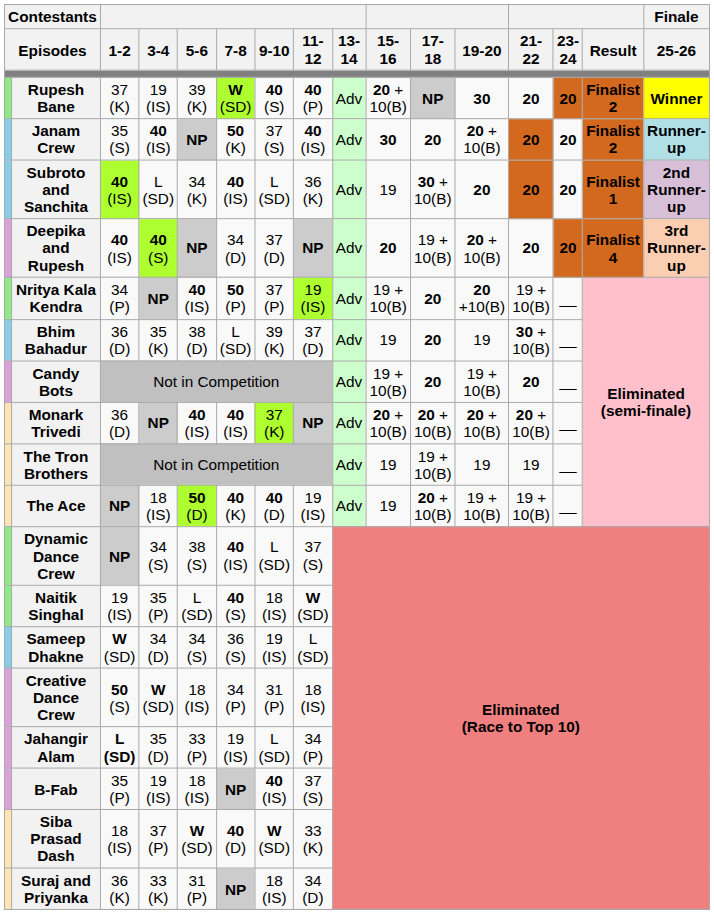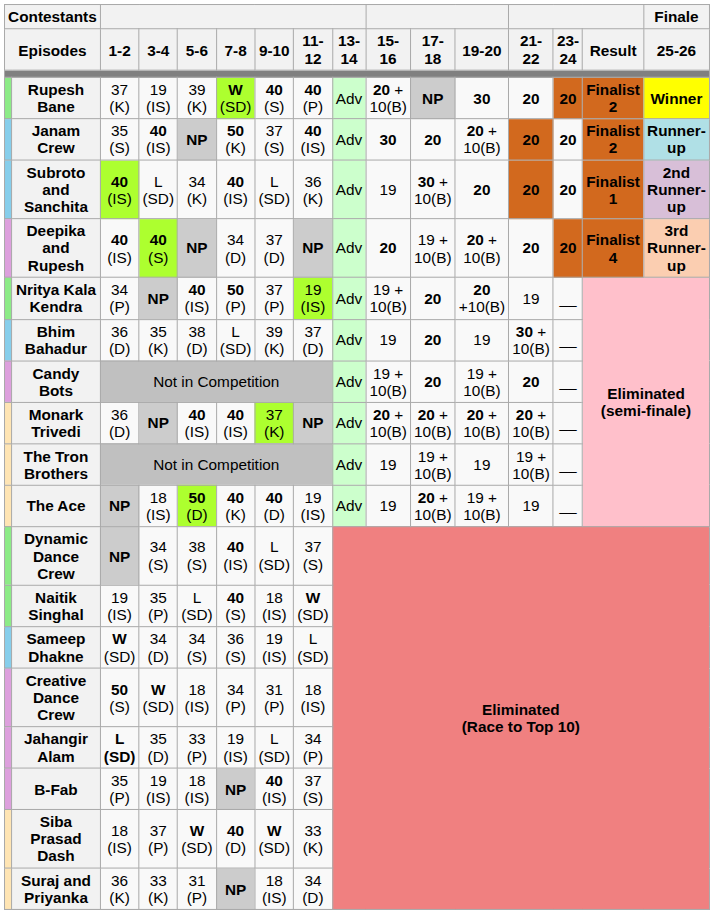 <table class="wikitable"  style="text-align:center; font-size:95%; width:55%;">
 <tr>
 </tr>
 <tr>
 <th colspan="2">Contestants</th>
 <th colspan="7"></th>
 <th colspan="3"></th>
 <th colspan="3"></th>
 <th>Finale</th>
 </tr>
 <tr>
 <th style="width:10%;" colspan="2">Episodes</th>
 <th style="width:10%;">1-2</th>
 <th style="width:10%;">3-4</th>
 <th style="width:10%;">5-6</th>
 <th style="width:10%;">7-8</th>
 <th style="width:10%;">9-10</th>
 <th style="width:10%;">11-12</th>
 <th style="width:10%;">13-14</th>
 <th style="width:10%;">15-16</th>
 <th style="width:10%;">17-18</th>
 <th style="width:10%;">19-20</th>
 <th style="width:10%;">21-22</th>
 <th style="width:10%;">23-24</th>
 <th style="width:10%;"><strong> Result</strong></th>
 <th style="width:10%;">25-26</th>
 </tr>
 <tr>
 <th colspan="16" style="background:gray;"></th>
 </tr>
 <tr>
 <th style="background:#8deb87;"></th>
 <th>Rupesh Bane</th>
 <td>37 (K)</td>
 <td style="background:#;">19 (IS)</td>
 <td style="background:#;">39 (K)</td>
 <td style="background:#adff2f"><strong>W</strong>  (SD)</td>
 <td style="background:#;"><strong>40</strong> (S)</td>
 <td style="background:#;"><strong>40</strong> (P)</td>
 <td style="background:#cfc;">Adv</td>
 <td style="background:#;"><strong>20</strong> + 10(B)</td>
 <td style="background:#ccc"><strong>NP</strong></td>
 <td style="background:#;"><strong>30</strong></td>
 <td style="background:#;"><strong>20</strong></td>
 <td style="background:#d2691e;"><strong>20</strong></td>
 <td style="background:#d2691e;"><strong>Finalist 2</strong></td>
 <td style="background:yellow;"><strong>Winner</strong></td>
 </tr>
 <tr>
 <th style="background:#87ceeb"></th>
 <th>Janam Crew</th>
 <td>35 (S)</td>
 <td style="background:#;"><strong>40</strong> (IS)</td>
 <td style="background:#ccc"><strong>NP</strong></td>
 <td style="background:#;"><strong>50</strong> (K)</td>
 <td style="background:#;">37 (S)</td>
 <td style="background:#;"><strong>40</strong> (IS)</td>
 <td style="background:#cfc;">Adv</td>
 <td style="background:#;"><strong>30</strong></td>
 <td style="background:#;"><strong>20</strong></td>
 <td style="background:#;"><strong>20</strong> + 10(B)</td>
 <td style="background:#d2691e"><strong>20</strong></td>
 <td style="background:#;"><strong>20</strong></td>
 <td style="background:#d2691e;"><strong>Finalist 2</strong></td>
 <td style="background:#B0E0E6;"><strong>Runner-up</strong></td>
 </tr>
 <tr>
 <th style="background:#87ceeb;"></th>
 <th>Subroto and Sanchita</th>
 <td style="background:#adff2f"><strong>40</strong> (IS)</td>
 <td style="background:#;">L (SD)</td>
 <td style="background:#;">34 (K)</td>
 <td style="background:#;"><strong>40</strong> (IS)</td>
 <td style="background:#;">L (SD)</td>
 <td style="background:#;">36 (K)</td>
 <td style="background:#cfc;">Adv</td>
 <td style="background:#;">19</td>
 <td style="background:#;"><strong>30</strong> + 10(B)</td>
 <td style="background:#;"><strong>20</strong></td>
 <td style="background:#d2691e"><strong>20</strong></td>
 <td style="background:#;"><strong>20</strong></td>
 <td style="background:#d2691e;"><strong>Finalist 1</strong></td>
 <td style="background:#D8BFD8;"><strong>2nd Runner-up</strong></td>
 </tr>
 <tr>
 <th style="background:#dda0dd;"></th>
 <th>Deepika and Rupesh</th>
 <td style="background:#;"><strong>40</strong> (IS)</td>
 <td style="background:#adff2f"><strong>40</strong> (S)</td>
 <td style="background:#ccc"><strong>NP</strong></td>
 <td style="background:#;">34 (D)</td>
 <td style="background:#;">37 (D)</td>
 <td style="background:#ccc"><strong>NP</strong></td>
 <td style="background:#cfc;">Adv</td>
 <td style="background:#;"><strong>20</strong></td>
 <td style="background:#;">19 + 10(B)</td>
 <td style="background:#;"><strong>20</strong> + 10(B)</td>
 <td style="background:#;"><strong>20</strong></td>
 <td style="background:#d2691e;"><strong>20</strong></td>
 <td style="background:#d2691e;"><strong>Finalist 4</strong></td>
 <td style="background:#FBCEB1;"><strong>3rd Runner-up</strong></td>
 </tr>
 <tr>
 <th style="background:#8deb87;"></th>
 <th>Nritya Kala Kendra</th>
 <td>34 (P)</td>
 <td style="background:#ccc"><strong>NP</strong></td>
 <td style="background:#;"><strong>40</strong> (IS)</td>
 <td style="background:#;"><strong>50</strong> (P)</td>
 <td style="background:#;">37 (P)</td>
 <td style="background:#adff2f">19 (IS)</td>
 <td style="background:#cfc;">Adv</td>
 <td style="background:#;">19 + 10(B)</td>
 <td style="background:#;"><strong>20</strong></td>
 <td style="background:#;"><strong>20</strong> +10(B)</td>
-<td style="background:#;">19 + 10(B)</td>
+<td style="background:#;">19</td>
 <td style="background:#;">__</td>
 <td style="background:pink;" colspan="2" rowspan="6"><strong>Eliminated <br>(semi-finale)</strong></td>
 </tr>
 <tr>
 <th style="background:#87ceeb;"></th>
 <th>Bhim Bahadur</th>
 <td>36 (D)</td>
 <td style="background:#;">35 (K)</td>
 <td style="background:#;">38 (D)</td>
 <td style="background:#;">L (SD)</td>
 <td style="background:#;">39 (K)</td>
 <td style="background:#;">37 (D)</td>
 <td style="background:#cfc;">Adv</td>
 <td style="background:#;">19</td>
 <td style="background:#;"><strong>20</strong></td>
 <td style="background:#;">19</td>
 <td style="background:#;"><strong>30</strong> + 10(B)</td>
 <td style="background:#;">__</td>
 </tr>
 <tr>
 <th style="background:#dda0dd;"></th>
 <th>Candy Bots</th>
 <td style="background:#c0c0c0;" colspan="6">Not in Competition</td>
 <td style="background:#cfc;">Adv</td>
 <td style="background:#;">19 + 10(B)</td>
 <td style="background:#;"><strong>20</strong></td>
 <td style="background:#;">19 + 10(B)</td>
 <td style="background:#;"><strong>20</strong></td>
 <td style="background:#;">__</td>
 </tr>
 <tr>
 <th style="background:#ffe5b4;"></th>
 <th>Monark Trivedi</th>
 <td>36 (D)</td>
 <td style="background:#ccc"><strong>NP</strong></td>
 <td style="background:#;"><strong>40</strong> (IS)</td>
 <td style="background:#;"><strong>40</strong> (IS)</td>
 <td style="background:#adff2f">37 (K)</td>
 <td style="background:#ccc"><strong>NP</strong></td>
 <td style="background:#cfc;">Adv</td>
 <td style="background:#;"><strong>20</strong> + 10(B)</td>
 <td style="background:#;"><strong>20</strong> + 10(B)</td>
 <td style="background:#;"><strong>20</strong> + 10(B)</td>
 <td style="background:#;"><strong>20</strong> + 10(B)</td>
 <td style="background:#;">__</td>
 </tr>
 <tr>
 <th style="background:#ffe5b4;"></th>
 <th>The Tron Brothers</th>
 <td style="background:#c0c0c0;" colspan="6">Not in Competition</td>
 <td style="background:#cfc;">Adv</td>
 <td style="background:#;">19</td>
 <td style="background:#;">19 + 10(B)</td>
 <td style="background:#;">19</td>
-<td style="background:#;">19</td>
+<td style="background:#;">19 + 10(B)</td>
 <td style="background:#;">__</td>
 </tr>
 <tr>
 <th style="background:#ffe5b4;"></th>
 <th>The Ace</th>
 <td style="background:#ccc"><strong>NP</strong></td>
 <td style="background:#;">18 (IS)</td>
 <td style="background:#adff2f"><strong>50</strong> (D)</td>
 <td style="background:#;"><strong>40</strong> (K)</td>
 <td style="background:#;"><strong>40</strong> (D)</td>
 <td style="background:#;">19 (IS)</td>
 <td style="background:#cfc;">Adv</td>
 <td style="background:#;">19</td>
 <td style="background:#;"><strong>20</strong> + 10(B)</td>
 <td style="background:#;">19 + 10(B)</td>
-<td style="background:#;">19 + 10(B)</td>
+<td style="background:#;">19</td>
 <td style="background:#;">__</td>
 </tr>
 <tr>
 <th style="background:#8deb87;"></th>
 <th>Dynamic Dance Crew</th>
 <td style="background:#ccc"><strong>NP</strong></td>
 <td style="background:#;">34 (S)</td>
 <td style="background:#;">38 (S)</td>
 <td style="background:#;"><strong>40</strong> (IS)</td>
 <td style="background:#;">L (SD)</td>
 <td style="background:#;">37 (S)</td>
 <td style="background:#F08080;" colspan="8" rowspan="8"><strong>Eliminated <br>(Race to Top 10)</strong></td>
 </tr>
 <tr>
 <th style="background:#8deb87;"></th>
 <th>Naitik Singhal</th>
 <td>19 (IS)</td>
 <td style="background:#;">35 (P)</td>
 <td style="background:#;">L (SD)</td>
 <td style="background:#;"><strong>40</strong> (S)</td>
 <td style="background:#;">18 (IS)</td>
 <td style="background:#;"><strong>W</strong> (SD)</td>
 </tr>
 <tr>
 <th style="background:#87ceeb;"></th>
 <th>Sameep Dhakne</th>
 <td style="background:#;"><strong>W</strong> (SD)</td>
 <td style="background:#;">34 (D)</td>
 <td style="background:#;">34 (S)</td>
 <td style="background:#;">36 (S)</td>
 <td style="background:#;">19 (IS)</td>
 <td style="background:#;">L (SD)</td>
 </tr>
 <tr>
 <th style="background:#dda0dd;"></th>
 <th>Creative Dance Crew</th>
 <td style="background:#;"><strong>50</strong> (S)</td>
 <td style="background:#;"><strong>W</strong> (SD)</td>
 <td style="background:#;">18 (IS)</td>
 <td style="background:#;">34 (P)</td>
 <td style="background:#;">31 (P)</td>
 <td style="background:#;">18 (IS)</td>
 </tr>
 <tr>
 <th style="background:#dda0dd;"></th>
 <th>Jahangir Alam</th>
 <td style="background:#;"><strong>L (SD)</strong></td>
 <td style="background:#;">35 (D)</td>
 <td style="background:#;">33 (P)</td>
 <td style="background:#;">19 (IS)</td>
 <td style="background:#;">L (SD)</td>
 <td style="background:#;">34 (P)</td>
 </tr>
 <tr>
 <th style="background:#dda0dd;"></th>
 <th>B-Fab</th>
 <td style="background:#;">35 (P)</td>
 <td style="background:#;">19 (IS)</td>
 <td style="background:#;">18 (IS)</td>
 <td style="background:#ccc"><strong>NP</strong></td>
 <td style="background:cfc;"><strong>40</strong> (IS)</td>
 <td style="background:#;">37 (S)</td>
 </tr>
 <tr>
 <th style="background:#ffe5b4;"></th>
 <th>Siba Prasad Dash</th>
 <td style="background:#;">18 (IS)</td>
 <td style="background:#;">37 (P)</td>
 <td style="background:#;"><strong>W</strong> (SD)</td>
 <td style="background:#;"><strong>40</strong> (D)</td>
 <td style="background:#;"><strong>W</strong> (SD)</td>
 <td style="background:#;">33 (K)</td>
 </tr>
 <tr>
 <th style="background:#ffe5b4;"></th>
 <th>Suraj and Priyanka</th>
 <td style="background:#;">36 (K)</td>
 <td style="background:#;">33 (K)</td>
 <td style="background:#;">31 (P)</td>
 <td style="background:#ccc"><strong>NP</strong></td>
 <td style="background:#;">18 (IS)</td>
 <td style="background:#;">34 (D)</td>
 </tr>
 <tr>
 </tr>
 </table>
